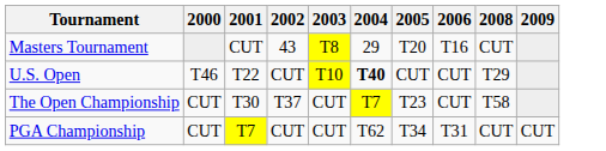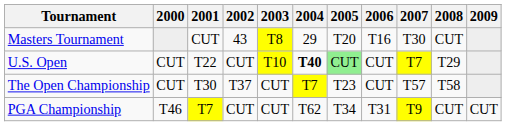 <table class="wikitable" style="font-size:95%;text-align:center;">
 <tr>
 <th>Tournament</th>
 <th>2000</th>
 <th>2001</th>
 <th>2002</th>
 <th>2003</th>
 <th>2004</th>
 <th>2005</th>
 <th>2006</th>
+<th>2007</th>
 <th>2008</th>
 <th>2009</th>
 </tr>
 <tr>
 <td align=left><a href='#'>Masters Tournament</a></td>
 <td style="background:#eeeeee;"></td>
 <td>CUT</td>
 <td>43</td>
 <td style="background:yellow;">T8</td>
 <td>29</td>
 <td>T20</td>
 <td>T16</td>
+<td>T30</td>
 <td>CUT</td>
 <td style="background:#eeeeee;"></td>
 </tr>
 <tr>
 <td align=left><a href='#'>U.S. Open</a></td>
-<td>T46</td>
+<td>CUT</td>
 <td>T22</td>
 <td>CUT</td>
 <td style="background:yellow;">T10</td>
 <td><strong>T40</strong></td>
+<td style="background: lightgreen;">CUT</td>
 <td>CUT</td>
-<td>CUT</td>
+<td style="background:yellow;">T7</td>
 <td>T29</td>
 <td style="background:#eeeeee;"></td>
 </tr>
 <tr>
 <td align=left><a href='#'>The Open Championship</a></td>
 <td>CUT</td>
 <td>T30</td>
 <td>T37</td>
 <td>CUT</td>
 <td style="background:yellow;">T7</td>
 <td>T23</td>
 <td>CUT</td>
+<td>T57</td>
 <td>T58</td>
 <td style="background:#eeeeee;"></td>
 </tr>
 <tr>
 <td align=left><a href='#'>PGA Championship</a></td>
-<td>CUT</td>
+<td>T46</td>
 <td style="background:yellow;">T7</td>
 <td>CUT</td>
 <td>CUT</td>
 <td>T62</td>
 <td>T34</td>
 <td>T31</td>
+<td style="background:yellow;">T9</td>
 <td>CUT</td>
 <td>CUT</td>
 </tr>
 </table>
